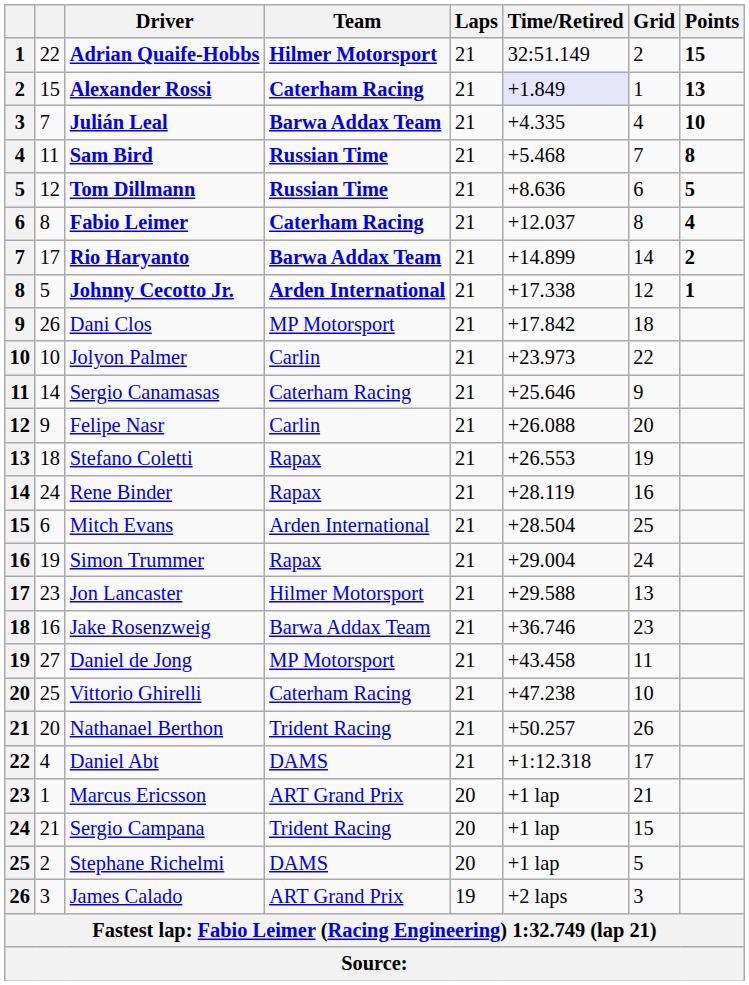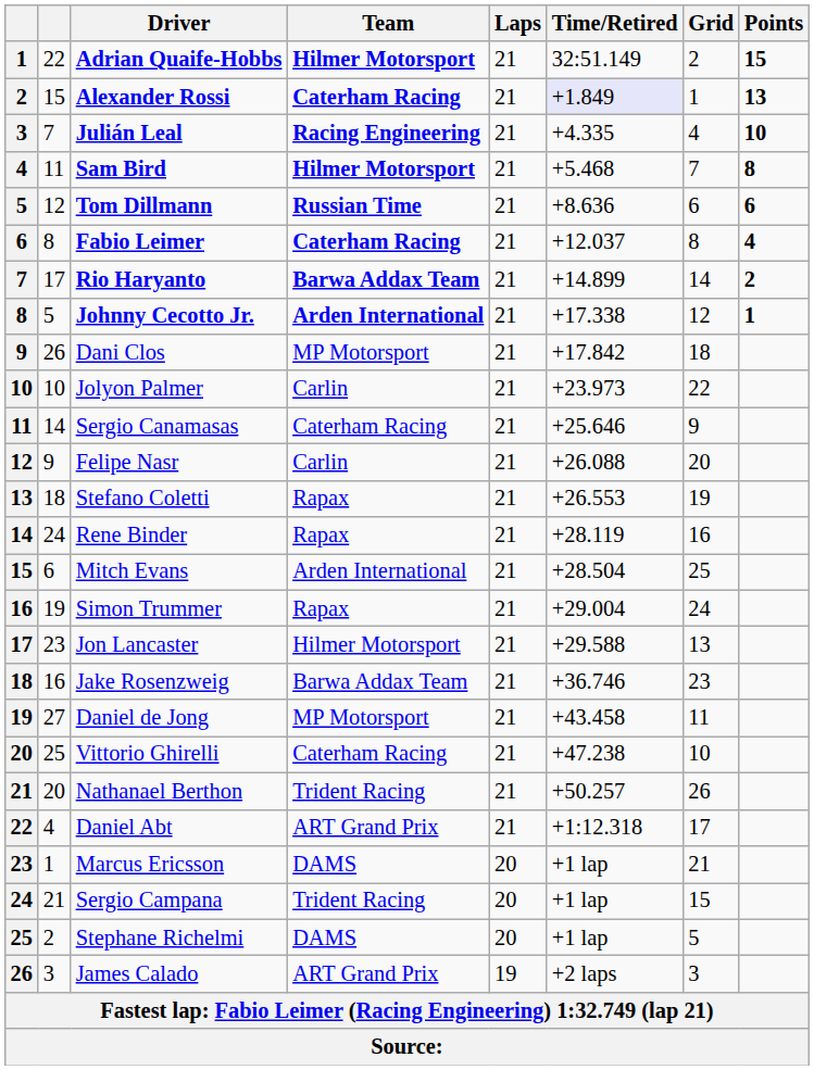 <table class="wikitable" style="font-size:85%">
 <tr>
 <th></th>
 <th></th>
 <th>Driver</th>
 <th>Team</th>
 <th>Laps</th>
 <th>Time/Retired</th>
 <th>Grid</th>
 <th>Points</th>
 </tr>
 <tr>
 <th>1</th>
 <td>22</td>
 <td> <strong><a href='#'>Adrian Quaife-Hobbs</a></strong></td>
 <td><strong><a href='#'>Hilmer Motorsport</a></strong></td>
 <td>21</td>
 <td>32:51.149</td>
 <td>2</td>
 <td><strong>15</strong></td>
 </tr>
 <tr>
 <th>2</th>
 <td>15</td>
 <td> <strong><a href='#'>Alexander Rossi</a></strong></td>
 <td><strong><a href='#'>Caterham Racing</a></strong></td>
 <td>21</td>
 <td style="background: lavender;">+1.849</td>
 <td>1</td>
 <td><strong>13</strong></td>
 </tr>
 <tr>
 <th>3</th>
 <td>7</td>
 <td> <strong><a href='#'>Julián Leal</a></strong></td>
-<td><strong><a href='#'>Barwa Addax Team</a></strong></td>
+<td><strong><a href='#'>Racing Engineering</a></strong></td>
 <td>21</td>
 <td>+4.335</td>
 <td>4</td>
 <td><strong>10</strong></td>
 </tr>
 <tr>
 <th>4</th>
 <td>11</td>
 <td> <strong><a href='#'>Sam Bird</a></strong></td>
-<td><strong><a href='#'>Russian Time</a></strong></td>
+<td><strong><a href='#'>Hilmer Motorsport</a></strong></td>
 <td>21</td>
 <td>+5.468</td>
 <td>7</td>
 <td><strong>8</strong></td>
 </tr>
 <tr>
 <th>5</th>
 <td>12</td>
 <td> <strong><a href='#'>Tom Dillmann</a></strong></td>
 <td><strong><a href='#'>Russian Time</a></strong></td>
 <td>21</td>
 <td>+8.636</td>
 <td>6</td>
-<td><strong>5</strong></td>
+<td><strong>6</strong></td>
 </tr>
 <tr>
 <th>6</th>
 <td>8</td>
 <td> <strong><a href='#'>Fabio Leimer</a></strong></td>
 <td><strong><a href='#'>Caterham Racing</a></strong></td>
 <td>21</td>
 <td>+12.037</td>
 <td>8</td>
 <td><strong>4</strong></td>
 </tr>
 <tr>
 <th>7</th>
 <td>17</td>
 <td> <strong><a href='#'>Rio Haryanto</a></strong></td>
 <td><strong><a href='#'>Barwa Addax Team</a></strong></td>
 <td>21</td>
 <td>+14.899</td>
 <td>14</td>
 <td><strong>2</strong></td>
 </tr>
 <tr>
 <th>8</th>
 <td>5</td>
 <td> <strong><a href='#'>Johnny Cecotto Jr.</a></strong></td>
 <td><strong><a href='#'>Arden International</a></strong></td>
 <td>21</td>
 <td>+17.338</td>
 <td>12</td>
 <td><strong>1</strong></td>
 </tr>
 <tr>
 <th>9</th>
 <td>26</td>
 <td> <a href='#'>Dani Clos</a></td>
 <td><a href='#'>MP Motorsport</a></td>
 <td>21</td>
 <td>+17.842</td>
 <td>18</td>
 <td></td>
 </tr>
 <tr>
 <th>10</th>
 <td>10</td>
 <td> <a href='#'>Jolyon Palmer</a></td>
 <td><a href='#'>Carlin</a></td>
 <td>21</td>
 <td>+23.973</td>
 <td>22</td>
 <td></td>
 </tr>
 <tr>
 <th>11</th>
 <td>14</td>
 <td> <a href='#'>Sergio Canamasas</a></td>
 <td><a href='#'>Caterham Racing</a></td>
 <td>21</td>
 <td>+25.646</td>
 <td>9</td>
 <td></td>
 </tr>
 <tr>
 <th>12</th>
 <td>9</td>
 <td> <a href='#'>Felipe Nasr</a></td>
 <td><a href='#'>Carlin</a></td>
 <td>21</td>
 <td>+26.088</td>
 <td>20</td>
 <td></td>
 </tr>
 <tr>
 <th>13</th>
 <td>18</td>
 <td> <a href='#'>Stefano Coletti</a></td>
 <td><a href='#'>Rapax</a></td>
 <td>21</td>
 <td>+26.553</td>
 <td>19</td>
 <td></td>
 </tr>
 <tr>
 <th>14</th>
 <td>24</td>
 <td> <a href='#'>Rene Binder</a></td>
 <td><a href='#'>Rapax</a></td>
 <td>21</td>
 <td>+28.119</td>
 <td>16</td>
 <td></td>
 </tr>
 <tr>
 <th>15</th>
 <td>6</td>
 <td> <a href='#'>Mitch Evans</a></td>
 <td><a href='#'>Arden International</a></td>
 <td>21</td>
 <td>+28.504</td>
 <td>25</td>
 <td></td>
 </tr>
 <tr>
 <th>16</th>
 <td>19</td>
 <td> <a href='#'>Simon Trummer</a></td>
 <td><a href='#'>Rapax</a></td>
 <td>21</td>
 <td>+29.004</td>
 <td>24</td>
 <td></td>
 </tr>
 <tr>
 <th>17</th>
 <td>23</td>
 <td> <a href='#'>Jon Lancaster</a></td>
 <td><a href='#'>Hilmer Motorsport</a></td>
 <td>21</td>
 <td>+29.588</td>
 <td>13</td>
 <td></td>
 </tr>
 <tr>
 <th>18</th>
 <td>16</td>
 <td> <a href='#'>Jake Rosenzweig</a></td>
 <td><a href='#'>Barwa Addax Team</a></td>
 <td>21</td>
 <td>+36.746</td>
 <td>23</td>
 <td></td>
 </tr>
 <tr>
 <th>19</th>
 <td>27</td>
 <td> <a href='#'>Daniel de Jong</a></td>
 <td><a href='#'>MP Motorsport</a></td>
 <td>21</td>
 <td>+43.458</td>
 <td>11</td>
 <td></td>
 </tr>
 <tr>
 <th>20</th>
 <td>25</td>
 <td> <a href='#'>Vittorio Ghirelli</a></td>
 <td><a href='#'>Caterham Racing</a></td>
 <td>21</td>
 <td>+47.238</td>
 <td>10</td>
 <td></td>
 </tr>
 <tr>
 <th>21</th>
 <td>20</td>
 <td> <a href='#'>Nathanael Berthon</a></td>
 <td><a href='#'>Trident Racing</a></td>
 <td>21</td>
 <td>+50.257</td>
 <td>26</td>
 <td></td>
 </tr>
 <tr>
 <th>22</th>
 <td>4</td>
 <td> <a href='#'>Daniel Abt</a></td>
-<td><a href='#'>DAMS</a></td>
+<td><a href='#'>ART Grand Prix</a></td>
 <td>21</td>
 <td>+1:12.318</td>
 <td>17</td>
 <td></td>
 </tr>
 <tr>
 <th>23</th>
 <td>1</td>
 <td> <a href='#'>Marcus Ericsson</a></td>
-<td><a href='#'>ART Grand Prix</a></td>
+<td><a href='#'>DAMS</a></td>
 <td>20</td>
 <td>+1 lap</td>
 <td>21</td>
 <td></td>
 </tr>
 <tr>
 <th>24</th>
 <td>21</td>
 <td> <a href='#'>Sergio Campana</a></td>
 <td><a href='#'>Trident Racing</a></td>
 <td>20</td>
 <td>+1 lap</td>
 <td>15</td>
 <td></td>
 </tr>
 <tr>
 <th>25</th>
 <td>2</td>
 <td> <a href='#'>Stephane Richelmi</a></td>
 <td><a href='#'>DAMS</a></td>
 <td>20</td>
 <td>+1 lap</td>
 <td>5</td>
 <td></td>
 </tr>
 <tr>
 <th>26</th>
 <td>3</td>
 <td> <a href='#'>James Calado</a></td>
 <td><a href='#'>ART Grand Prix</a></td>
 <td>19</td>
 <td>+2 laps</td>
 <td>3</td>
 <td></td>
 </tr>
 <tr>
 <th colspan=8>Fastest lap: <a href='#'>Fabio Leimer</a> (<a href='#'>Racing Engineering</a>) 1:32.749 (lap 21)</th>
 </tr>
 <tr>
 <th colspan="8">Source:</th>
 </tr>
 </table>
